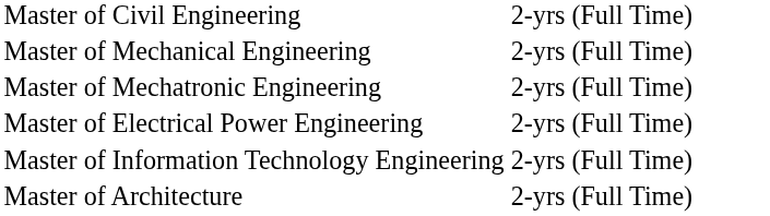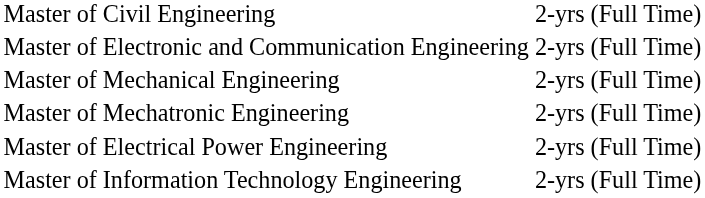 <table>
 <tr>
 <td>Master of Civil Engineering</td>
+<td>2-yrs (Full Time)</td>
+</tr>
+<tr>
+<td>Master of Electronic and Communication Engineering</td>
 <td>2-yrs (Full Time)</td>
 </tr>
 <tr>
 <td>Master of Mechanical Engineering</td>
 <td>2-yrs (Full Time)</td>
 </tr>
 <tr>
 <td>Master of Mechatronic Engineering</td>
 <td>2-yrs (Full Time)</td>
 </tr>
 <tr>
 <td>Master of Electrical Power Engineering</td>
 <td>2-yrs (Full Time)</td>
 </tr>
 <tr>
 <td>Master of Information Technology Engineering</td>
 <td>2-yrs (Full Time)</td>
 </tr>
 <tr>
-<td>Master of Architecture</td>
-<td>2-yrs (Full Time)</td>
-</tr>
-<tr>
 </tr>
 </table>
